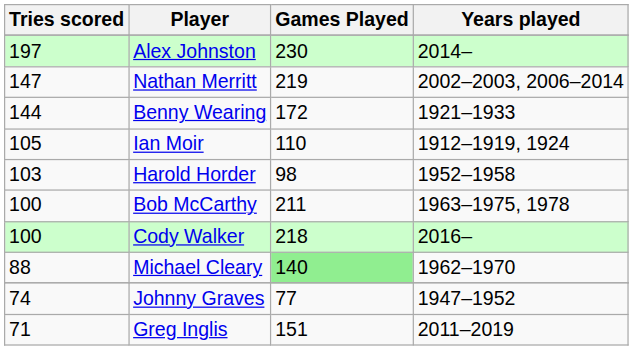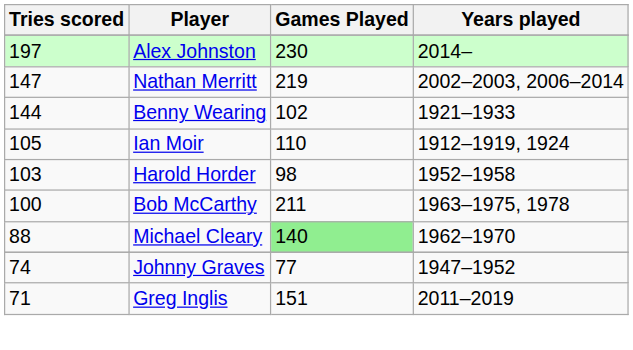 <table class="wikitable" style="text-align:left">
 <tr>
 <th>Tries scored</th>
 <th>Player</th>
 <th>Games Played</th>
 <th>Years played</th>
 </tr>
 <tr>
 </tr>
 <tr bgcolor=#CCFFCC>
 <td>197</td>
 <td style"text-align:left;"><a href='#'>Alex Johnston</a></td>
 <td>230</td>
 <td>2014–</td>
 </tr>
 <tr>
 <td>147</td>
 <td style="text-align:left;"><a href='#'>Nathan Merritt</a></td>
 <td>219</td>
 <td>2002–2003, 2006–2014</td>
 </tr>
 <tr>
 <td>144</td>
 <td style="text-align:left;"><a href='#'>Benny Wearing</a></td>
-<td>172</td>
+<td>102</td>
 <td>1921–1933</td>
 </tr>
 <tr>
 <td>105</td>
 <td style="text-align:left;"><a href='#'>Ian Moir</a></td>
 <td>110</td>
 <td>1912–1919, 1924</td>
 </tr>
 <tr>
 <td>103</td>
 <td style="text-align:left;"><a href='#'>Harold Horder</a></td>
 <td>98</td>
 <td>1952–1958</td>
 </tr>
 <tr>
 <td>100</td>
 <td style="text-align:left;"><a href='#'>Bob McCarthy</a></td>
 <td>211</td>
 <td>1963–1975, 1978</td>
-</tr>
-<tr bgcolor="#CCFFCC">
-<td>100</td>
-<td style="text-align:left;"><a href='#'>Cody Walker</a></td>
-<td>218</td>
-<td>2016–</td>
 </tr>
 <tr>
 <td>88</td>
 <td style="text-align:left;"><a href='#'>Michael Cleary</a></td>
 <td style="background: lightgreen;">140</td>
 <td>1962–1970</td>
 </tr>
 <tr>
 </tr>
 <tr>
 <td>74</td>
 <td style="text-align:left;"><a href='#'>Johnny Graves</a></td>
 <td>77</td>
 <td>1947–1952</td>
 </tr>
 <tr>
 <td>71</td>
 <td style="text-align:left;"><a href='#'>Greg Inglis</a></td>
 <td>151</td>
 <td>2011–2019</td>
 </tr>
 </table>
